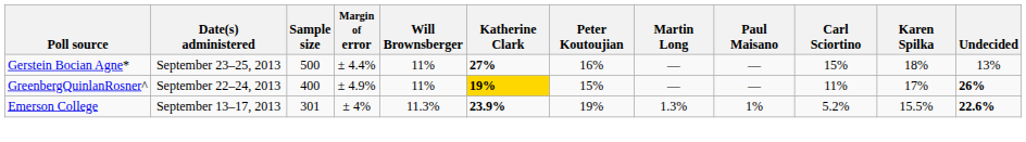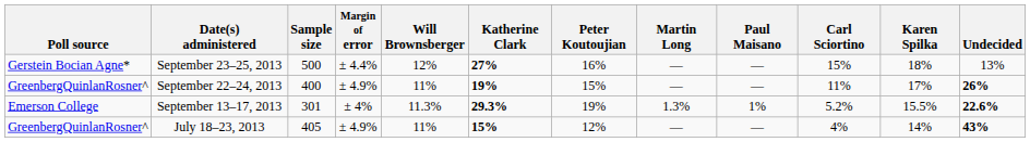 <table class="wikitable">
 <tr valign= bottom>
 <th style="width:170px;">Poll source</th>
 <th style="width:175px;">Date(s)<br>administered</th>
 <th class=small>Sample<br>size</th>
 <th style="width:50px;"><small>Margin of</small><br>error</th>
 <th style="width:100px;">Will<br>Brownsberger</th>
 <th style="width:100px;">Katherine<br>Clark</th>
 <th style="width:100px;">Peter<br>Koutoujian</th>
 <th style="width:100px;">Martin<br>Long</th>
 <th style="width:100px;">Paul<br>Maisano</th>
 <th style="width:100px;">Carl<br>Sciortino</th>
 <th style="width:100px;">Karen<br>Spilka</th>
 <th>Undecided</th>
 </tr>
 <tr>
 <td><a href='#'>Gerstein Bocian Agne</a>*</td>
 <td align=center>September 23–25, 2013</td>
 <td align=center>500</td>
 <td align=center>± 4.4%</td>
-<td align=center>11%</td>
+<td align=center>12%</td>
 <td><strong>27%</strong></td>
 <td align=center>16%</td>
 <td align=center>—</td>
 <td align=center>—</td>
 <td align=center>15%</td>
 <td align=center>18%</td>
 <td align=center>13%</td>
 </tr>
 <tr>
 <td><a href='#'>GreenbergQuinlanRosner</a>^</td>
 <td align=center>September 22–24, 2013</td>
 <td align=center>400</td>
 <td align=center>± 4.9%</td>
 <td align=center>11%</td>
-<td style="background: gold;"><strong>19%</strong></td>
+<td><strong>19%</strong></td>
 <td align=center>15%</td>
 <td align=center>—</td>
 <td align=center>—</td>
 <td align=center>11%</td>
 <td align=center>17%</td>
 <td><strong>26%</strong></td>
 </tr>
 <tr>
 <td><a href='#'>Emerson College</a></td>
 <td align=center>September 13–17, 2013</td>
 <td align=center>301</td>
 <td align=center>± 4%</td>
 <td align=center>11.3%</td>
-<td><strong>23.9%</strong></td>
+<td><strong>29.3%</strong></td>
 <td align=center>19%</td>
 <td align=center>1.3%</td>
 <td align=center>1%</td>
 <td align=center>5.2%</td>
 <td align=center>15.5%</td>
 <td><strong>22.6%</strong></td>
 </tr>
+<tr>
+<td><a href='#'>GreenbergQuinlanRosner</a>^</td>
+<td align=center>July 18–23, 2013</td>
+<td align=center>405</td>
+<td align=center>± 4.9%</td>
+<td align=center>11%</td>
+<td><strong>15%</strong></td>
+<td align=center>12%</td>
+<td align=center>—</td>
+<td align=center>—</td>
+<td align=center>4%</td>
+<td align=center>14%</td>
+<td><strong>43%</strong></td>
+</tr>
 </table>
